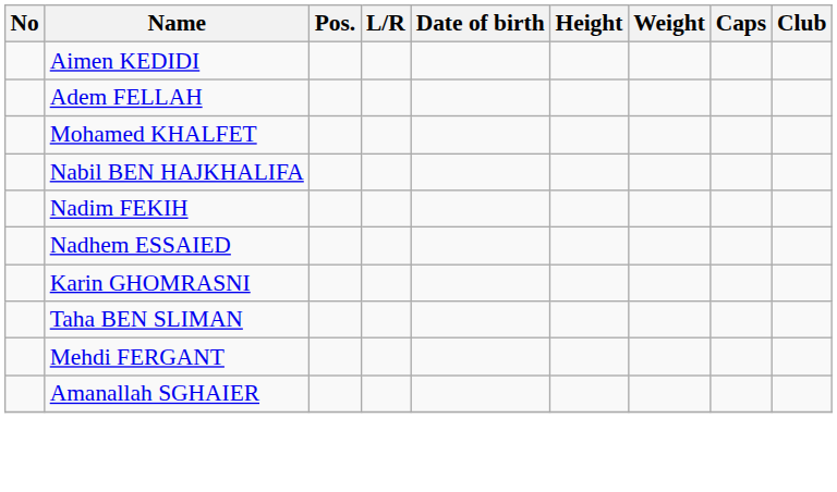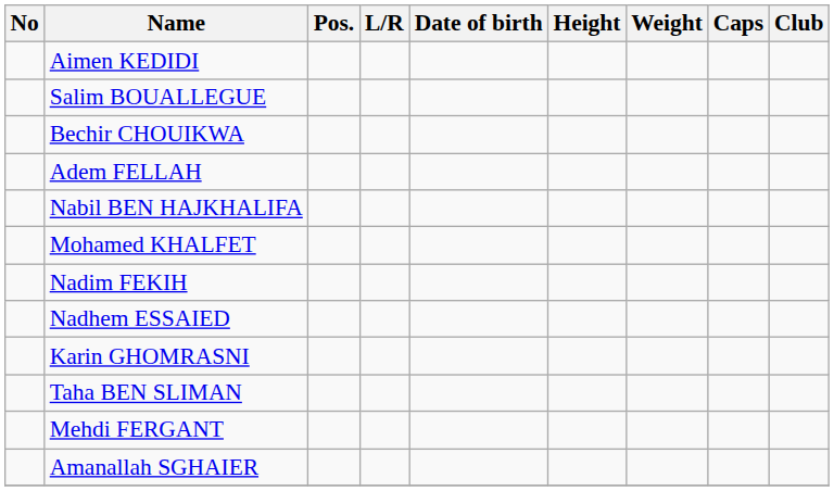 <table class="wikitable sortable" style="text-align:center;">
 <tr>
 <th>No</th>
 <th>Name</th>
 <th>Pos.</th>
 <th>L/R</th>
 <th>Date of birth</th>
 <th>Height</th>
 <th>Weight</th>
 <th>Caps</th>
 <th>Club</th>
 </tr>
 <tr>
 <td></td>
 <td align=left><a href='#'>Aimen  KEDIDI</a></td>
 <td></td>
 <td align=left></td>
 <td></td>
 <td></td>
 <td></td>
 <td></td>
 <td></td>
 </tr>
 <tr>
 <td></td>
+<td align=left><a href='#'>Salim BOUALLEGUE</a></td>
+<td></td>
+<td align=left></td>
+<td></td>
+<td></td>
+<td></td>
+<td></td>
+<td></td>
+</tr>
+<tr>
+<td></td>
+<td align=left><a href='#'>Bechir  CHOUIKWA</a></td>
+<td></td>
+<td align=left></td>
+<td></td>
+<td></td>
+<td></td>
+<td></td>
+<td></td>
+</tr>
+<tr>
+<td></td>
 <td align=left><a href='#'>Adem FELLAH</a></td>
 <td></td>
 <td align=left></td>
 <td></td>
 <td></td>
 <td></td>
 <td></td>
 <td></td>
 </tr>
 <tr>
 <td></td>
-<td align=left><a href='#'>Mohamed KHALFET</a></td>
+<td align=left><a href='#'>Nabil BEN HAJKHALIFA</a></td>
 <td></td>
 <td align=left></td>
 <td></td>
 <td></td>
 <td></td>
 <td></td>
 <td></td>
 </tr>
 <tr>
 <td></td>
-<td align=left><a href='#'>Nabil BEN HAJKHALIFA</a></td>
+<td align=left><a href='#'>Mohamed KHALFET</a></td>
 <td></td>
 <td align=left></td>
 <td></td>
 <td></td>
 <td></td>
 <td></td>
 <td></td>
 </tr>
 <tr>
 <td></td>
 <td align=left><a href='#'>Nadim  FEKIH</a></td>
 <td></td>
 <td align=left></td>
 <td></td>
 <td></td>
 <td></td>
 <td></td>
 <td></td>
 </tr>
 <tr>
 <td></td>
 <td align=left><a href='#'>Nadhem ESSAIED</a></td>
 <td></td>
 <td align=left></td>
 <td></td>
 <td></td>
 <td></td>
 <td></td>
 <td></td>
 </tr>
 <tr>
 <td></td>
 <td align=left><a href='#'>Karin GHOMRASNI</a></td>
 <td></td>
 <td align=left></td>
 <td></td>
 <td></td>
 <td></td>
 <td></td>
 <td></td>
 </tr>
 <tr>
 <td></td>
 <td align=left><a href='#'>Taha BEN SLIMAN</a></td>
 <td></td>
 <td align=left></td>
 <td></td>
 <td></td>
 <td></td>
 <td></td>
 <td></td>
 </tr>
 <tr>
 <td></td>
 <td align=left><a href='#'>Mehdi FERGANT</a></td>
 <td></td>
 <td align=left></td>
 <td></td>
 <td></td>
 <td></td>
 <td></td>
 <td></td>
 </tr>
 <tr>
 <td></td>
 <td align=left><a href='#'>Amanallah SGHAIER</a></td>
 <td></td>
 <td align=left></td>
 <td></td>
 <td></td>
 <td></td>
 <td></td>
 <td></td>
 </tr>
 <tr>
 </tr>
 </table>
